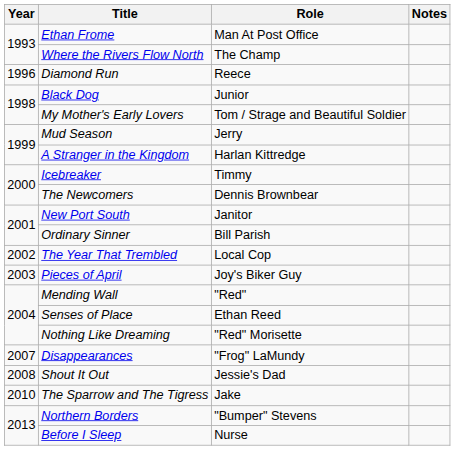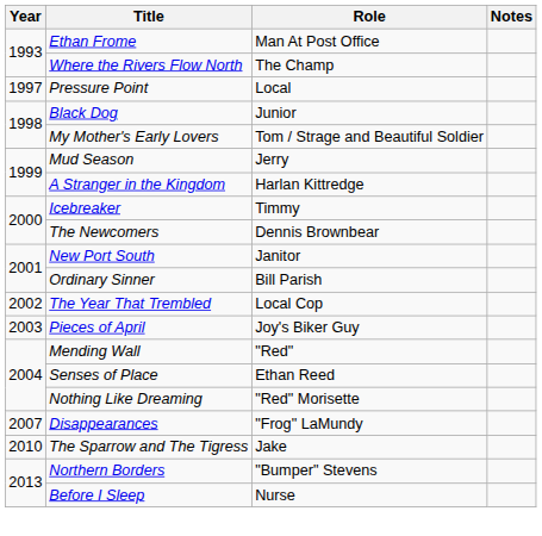 <table class="wikitable sortable">
 <tr>
 <th>Year</th>
 <th>Title</th>
 <th>Role</th>
 <th class="unsortable">Notes</th>
 </tr>
 <tr>
 <td rowspan=2>1993</td>
 <td><em><a href='#'>Ethan Frome</a></em></td>
 <td>Man At Post Office</td>
 <td></td>
 </tr>
 <tr>
 <td><em><a href='#'>Where the Rivers Flow North</a></em></td>
 <td>The Champ</td>
 <td></td>
 </tr>
 <tr>
-<td>1996</td>
-<td><em>Diamond Run</em></td>
-<td>Reece</td>
+<td>1997</td>
+<td><em>Pressure Point</em></td>
+<td>Local</td>
 <td></td>
 </tr>
 <tr>
 <td rowspan=2>1998</td>
 <td><em><a href='#'>Black Dog</a></em></td>
 <td>Junior</td>
 <td></td>
 </tr>
 <tr>
 <td><em>My Mother's Early Lovers</em></td>
 <td>Tom / Strage and Beautiful Soldier</td>
 <td></td>
 </tr>
 <tr>
 <td rowspan=2>1999</td>
 <td><em>Mud Season</em></td>
 <td>Jerry</td>
 <td></td>
 </tr>
 <tr>
 <td><em><a href='#'>A Stranger in the Kingdom</a></em></td>
 <td>Harlan Kittredge</td>
 <td></td>
 </tr>
 <tr>
 <td rowspan=2>2000</td>
 <td><em><a href='#'>Icebreaker</a></em></td>
 <td>Timmy</td>
 <td></td>
 </tr>
 <tr>
 <td><em>The Newcomers</em></td>
 <td>Dennis Brownbear</td>
 <td></td>
 </tr>
 <tr>
 <td rowspan=2>2001</td>
 <td><em><a href='#'>New Port South</a></em></td>
 <td>Janitor</td>
 <td></td>
 </tr>
 <tr>
 <td><em>Ordinary Sinner</em></td>
 <td>Bill Parish</td>
 <td></td>
 </tr>
 <tr>
 <td>2002</td>
 <td><em><a href='#'>The Year That Trembled</a></em></td>
 <td>Local Cop</td>
 <td></td>
 </tr>
 <tr>
 <td>2003</td>
 <td><em><a href='#'>Pieces of April</a></em></td>
 <td>Joy's Biker Guy</td>
 <td></td>
 </tr>
 <tr>
 <td rowspan=3>2004</td>
 <td><em>Mending Wall</em></td>
 <td>"Red"</td>
 <td></td>
 </tr>
 <tr>
 <td><em>Senses of Place</em></td>
 <td>Ethan Reed</td>
 <td></td>
 </tr>
 <tr>
 <td><em>Nothing Like Dreaming</em></td>
 <td>"Red" Morisette</td>
 <td></td>
 </tr>
 <tr>
 <td>2007</td>
 <td><em><a href='#'>Disappearances</a></em></td>
 <td>"Frog" LaMundy</td>
 <td></td>
 </tr>
 <tr>
-<td>2008</td>
-<td><em>Shout It Out</em></td>
-<td>Jessie's Dad</td>
-<td></td>
-</tr>
-<tr>
 <td>2010</td>
 <td><em>The Sparrow and The Tigress</em></td>
 <td>Jake</td>
 <td></td>
 </tr>
 <tr>
 <td rowspan=2>2013</td>
 <td><em><a href='#'>Northern Borders</a></em></td>
 <td>"Bumper" Stevens</td>
 <td></td>
 </tr>
 <tr>
 <td><em><a href='#'> Before I Sleep</a></em></td>
 <td>Nurse</td>
 <td></td>
 </tr>
 </table>
